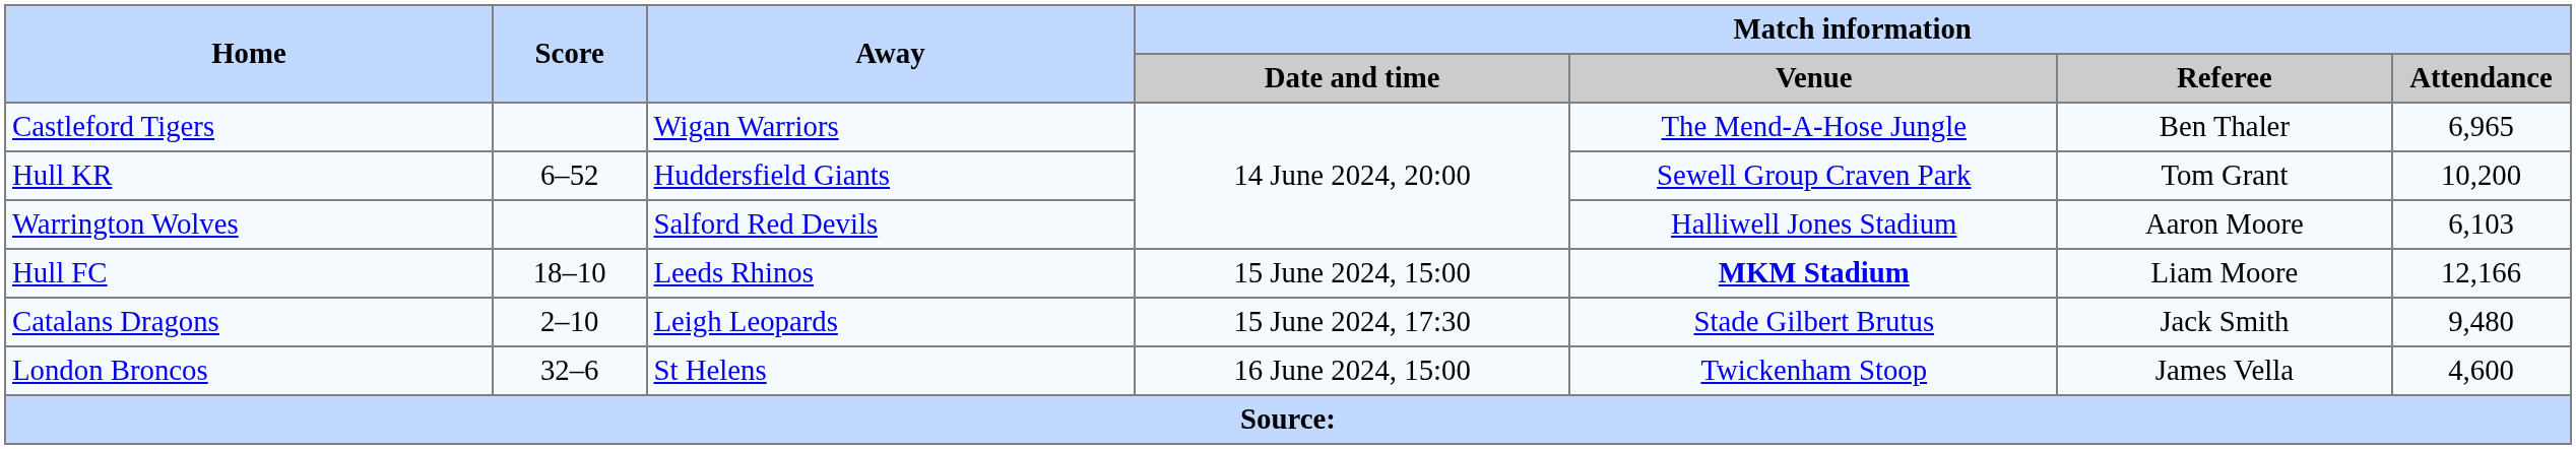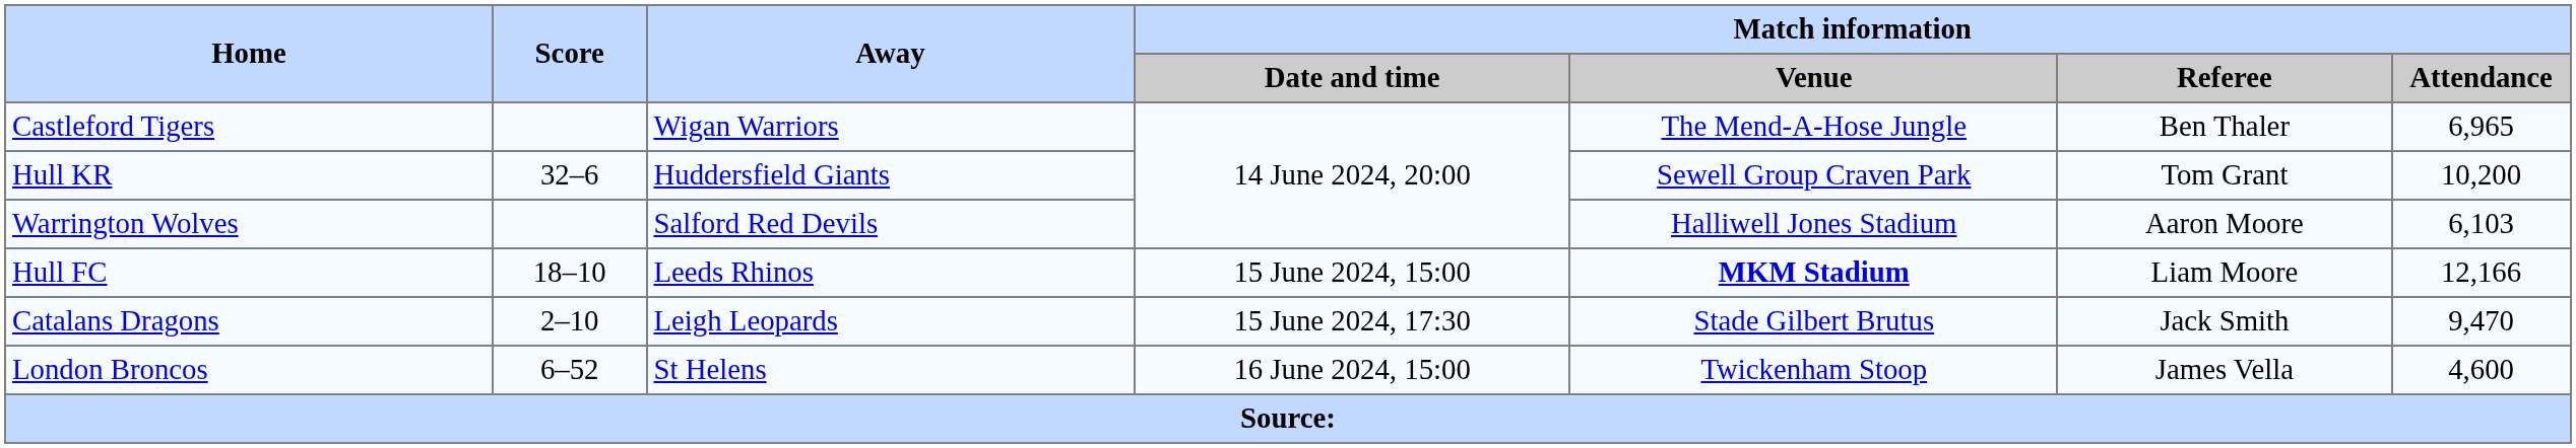 <table border=1 style="border-collapse:collapse; font-size:90%; text-align:center;" cellpadding=3 cellspacing=0 width=100%>
 <tr style="background:#C1D8ff;">
 <th scope="col" rowspan=2 width=19%>Home</th>
 <th scope="col" rowspan=2 width=6%>Score</th>
 <th scope="col" rowspan=2 width=19%>Away</th>
 <th colspan=4>Match information</th>
 </tr>
 <tr style="background:#CCCCCC;">
 <th scope="col" width=17%>Date and time</th>
 <th scope="col" width=19%>Venue</th>
 <th scope="col" width=13%>Referee</th>
 <th scope="col" width=7%>Attendance</th>
 </tr>
 <tr style="background:#F5FAFF;">
 <td style="text-align:left;"> <a href='#'>Castleford Tigers</a></td>
 <td></td>
 <td style="text-align:left;"> <a href='#'>Wigan Warriors</a></td>
 <td Rowspan=3>14 June 2024, 20:00</td>
 <td><a href='#'>The Mend-A-Hose Jungle</a></td>
 <td>Ben Thaler</td>
 <td>6,965</td>
 </tr>
 <tr style="background:#F5FAFF;">
 <td style="text-align:left;"> <a href='#'>Hull KR</a></td>
-<td>6–52</td>
+<td>32–6</td>
 <td style="text-align:left;"> <a href='#'>Huddersfield Giants</a></td>
 <td><a href='#'>Sewell Group Craven Park</a></td>
 <td>Tom Grant</td>
 <td>10,200</td>
 </tr>
 <tr style="background:#F5FAFF;">
 <td style="text-align:left;"> <a href='#'>Warrington Wolves</a></td>
 <td></td>
 <td style="text-align:left;"> <a href='#'>Salford Red Devils</a></td>
 <td><a href='#'>Halliwell Jones Stadium</a></td>
 <td>Aaron Moore</td>
 <td>6,103</td>
 </tr>
 <tr style="background:#F5FAFF;">
 <td style="text-align:left;"> <a href='#'>Hull FC</a></td>
 <td>18–10</td>
 <td style="text-align:left;"> <a href='#'>Leeds Rhinos</a></td>
 <td>15 June 2024, 15:00</td>
 <td><strong><a href='#'>MKM Stadium</a></strong></td>
 <td>Liam Moore</td>
 <td>12,166</td>
 </tr>
 <tr style="background:#F5FAFF;">
 <td style="text-align:left;"> <a href='#'>Catalans Dragons</a></td>
 <td>2–10</td>
 <td style="text-align:left;"> <a href='#'>Leigh Leopards</a></td>
 <td>15 June 2024, 17:30</td>
 <td><a href='#'>Stade Gilbert Brutus</a></td>
 <td>Jack Smith</td>
-<td>9,480</td>
+<td>9,470</td>
 </tr>
 <tr style="background:#F5FAFF;">
 <td style="text-align:left;"> <a href='#'>London Broncos</a></td>
-<td>32–6</td>
+<td>6–52</td>
 <td style="text-align:left;"> <a href='#'>St Helens</a></td>
 <td>16 June 2024, 15:00</td>
 <td><a href='#'>Twickenham Stoop</a></td>
 <td>James Vella</td>
 <td>4,600</td>
 </tr>
 <tr style="background:#c1d8ff;">
 <th colspan=7>Source:</th>
 </tr>
 </table>
